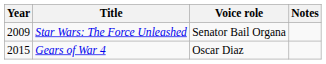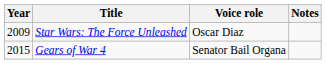 <table class="wikitable sortable">
 <tr>
 <th>Year</th>
 <th>Title</th>
 <th>Voice role</th>
 <th>Notes</th>
 </tr>
 <tr>
 <td>2009</td>
 <td><em><a href='#'>Star Wars: The Force Unleashed</a></em></td>
-<td>Senator Bail Organa</td>
+<td>Oscar Diaz</td>
 <td></td>
 </tr>
 <tr>
 <td>2015</td>
 <td><em><a href='#'>Gears of War 4</a></em></td>
-<td>Oscar Diaz</td>
+<td>Senator Bail Organa</td>
 <td></td>
 </tr>
 </table>
